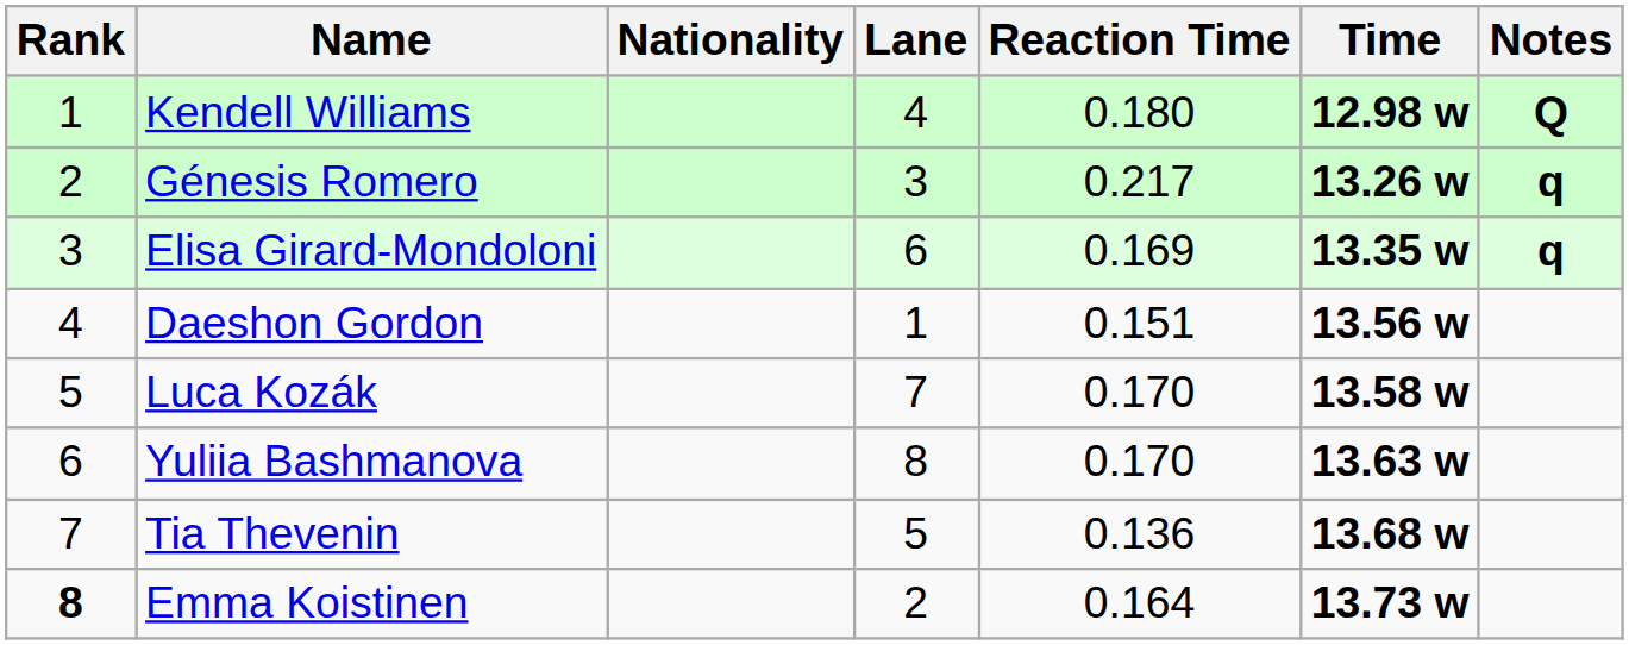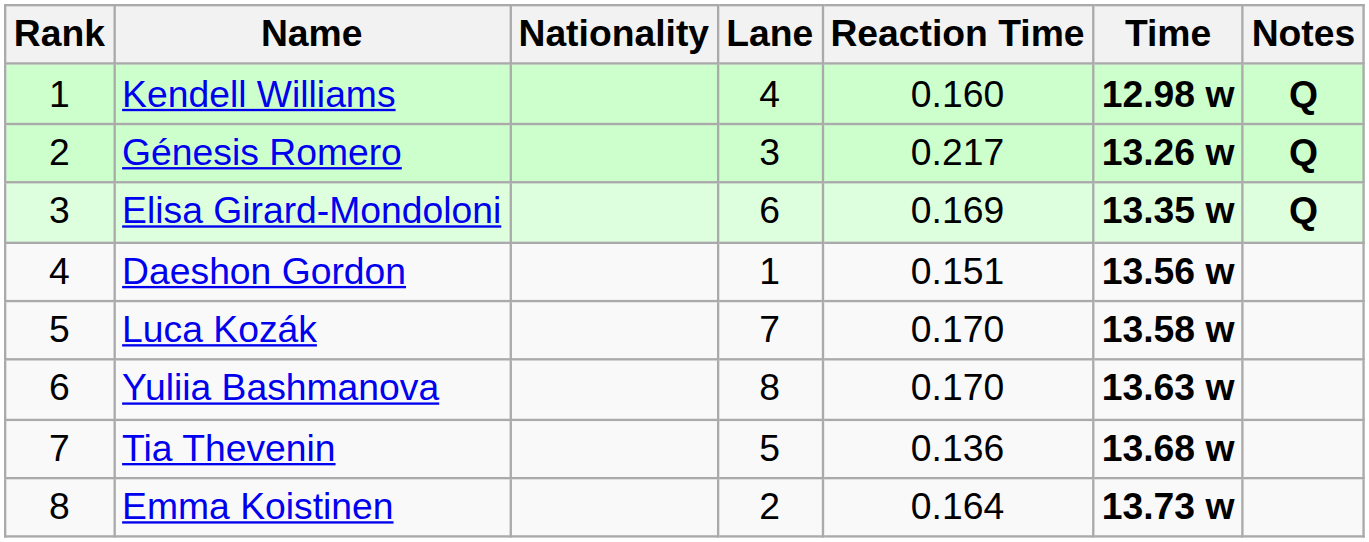 <table class="wikitable sortable" style="text-align:center">
 <tr>
 <th>Rank</th>
 <th>Name</th>
 <th>Nationality</th>
 <th>Lane</th>
 <th>Reaction Time</th>
 <th>Time</th>
 <th>Notes</th>
 </tr>
 <tr bgcolor=ccffcc>
 <td>1</td>
 <td align=left><a href='#'>Kendell Williams</a></td>
 <td align=left></td>
 <td>4</td>
-<td>0.180</td>
+<td>0.160</td>
 <td><strong>12.98</strong> <strong>w</strong></td>
 <td><strong>Q</strong></td>
 </tr>
 <tr bgcolor=ccffcc>
 <td>2</td>
 <td align=left><a href='#'>Génesis Romero</a></td>
 <td align=left></td>
 <td>3</td>
 <td>0.217</td>
 <td><strong>13.26</strong> <strong>w</strong></td>
-<td><strong>q</strong></td>
+<td><strong>Q</strong></td>
 </tr>
 <tr bgcolor=ddffdd>
 <td>3</td>
 <td align=left><a href='#'>Elisa Girard-Mondoloni</a></td>
 <td align=left></td>
 <td>6</td>
 <td>0.169</td>
 <td><strong>13.35</strong> <strong>w</strong></td>
-<td><strong>q</strong></td>
+<td><strong>Q</strong></td>
 </tr>
 <tr>
 <td>4</td>
 <td align=left><a href='#'>Daeshon Gordon</a></td>
 <td align=left></td>
 <td>1</td>
 <td>0.151</td>
 <td><strong>13.56</strong> <strong>w</strong></td>
 <td></td>
 </tr>
 <tr>
 <td>5</td>
 <td align=left><a href='#'>Luca Kozák</a></td>
 <td align=left></td>
 <td>7</td>
 <td>0.170</td>
 <td><strong>13.58</strong> <strong>w</strong></td>
 <td></td>
 </tr>
 <tr>
 <td>6</td>
 <td align=left><a href='#'>Yuliia Bashmanova</a></td>
 <td align=left></td>
 <td>8</td>
 <td>0.170</td>
 <td><strong>13.63</strong> <strong>w</strong></td>
 <td></td>
 </tr>
 <tr>
 <td>7</td>
 <td align=left><a href='#'>Tia Thevenin</a></td>
 <td align=left></td>
 <td>5</td>
 <td>0.136</td>
 <td><strong>13.68</strong> <strong>w</strong></td>
 <td></td>
 </tr>
 <tr>
-<td><strong>8</strong></td>
+<td>8</td>
 <td align=left><a href='#'>Emma Koistinen</a></td>
 <td align=left></td>
 <td>2</td>
 <td>0.164</td>
 <td><strong>13.73</strong> <strong>w</strong></td>
 <td></td>
 </tr>
 </table>
